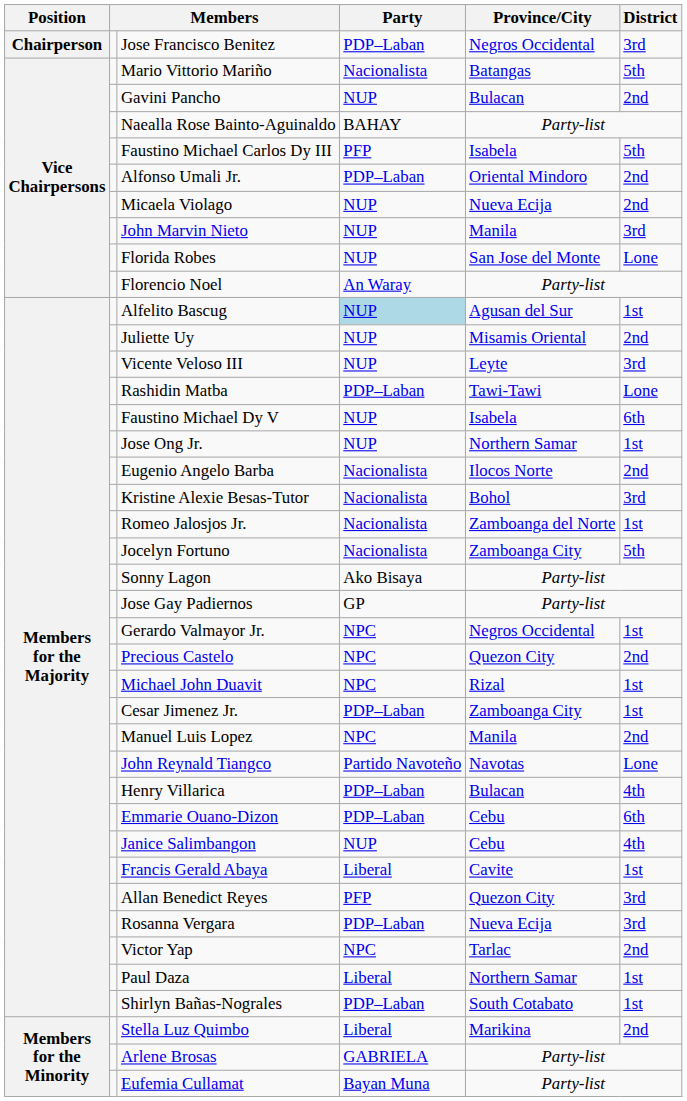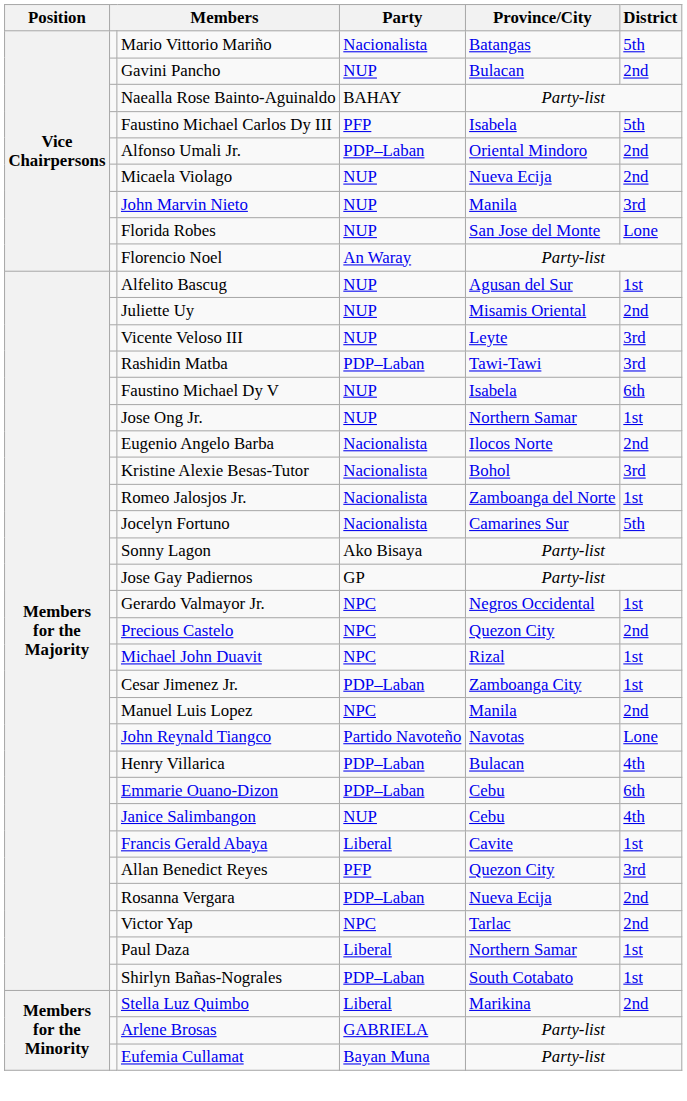 <table class="wikitable" style="font-size: 100%;">
 <tr>
 <th>Position</th>
 <th colspan="2">Members</th>
 <th>Party</th>
 <th>Province/City</th>
 <th>District</th>
-</tr>
-<tr>
-<th>Chairperson</th>
-<td></td>
-<td>Jose Francisco Benitez</td>
-<td><a href='#'>PDP–Laban</a></td>
-<td><a href='#'>Negros Occidental</a></td>
-<td><a href='#'>3rd</a></td>
 </tr>
 <tr>
 <th rowspan="9">Vice<br>Chairpersons</th>
 <td></td>
 <td>Mario Vittorio Mariño</td>
 <td><a href='#'>Nacionalista</a></td>
 <td><a href='#'>Batangas</a></td>
 <td><a href='#'>5th</a></td>
 </tr>
 <tr>
 <td></td>
 <td>Gavini Pancho</td>
 <td><a href='#'>NUP</a></td>
 <td><a href='#'>Bulacan</a></td>
 <td><a href='#'>2nd</a></td>
 </tr>
 <tr>
 <td></td>
 <td>Naealla Rose Bainto-Aguinaldo</td>
 <td>BAHAY</td>
 <td align="center" colspan="2"><em>Party-list</em></td>
 </tr>
 <tr>
 <td></td>
 <td>Faustino Michael Carlos Dy III</td>
 <td><a href='#'>PFP</a></td>
 <td><a href='#'>Isabela</a></td>
 <td><a href='#'>5th</a></td>
 </tr>
 <tr>
 <td></td>
 <td>Alfonso Umali Jr.</td>
 <td><a href='#'>PDP–Laban</a></td>
 <td><a href='#'>Oriental Mindoro</a></td>
 <td><a href='#'>2nd</a></td>
 </tr>
 <tr>
 <td></td>
 <td>Micaela Violago</td>
 <td><a href='#'>NUP</a></td>
 <td><a href='#'>Nueva Ecija</a></td>
 <td><a href='#'>2nd</a></td>
 </tr>
 <tr>
 <td></td>
 <td><a href='#'>John Marvin Nieto</a></td>
 <td><a href='#'>NUP</a></td>
 <td><a href='#'>Manila</a></td>
 <td><a href='#'>3rd</a></td>
 </tr>
 <tr>
 <td></td>
 <td>Florida Robes</td>
 <td><a href='#'>NUP</a></td>
 <td><a href='#'>San Jose del Monte</a></td>
 <td><a href='#'>Lone</a></td>
 </tr>
 <tr>
 <td></td>
 <td>Florencio Noel</td>
 <td><a href='#'>An Waray</a></td>
 <td align="center" colspan="2"><em>Party-list</em></td>
 </tr>
 <tr>
 <th rowspan="27">Members<br>for the<br>Majority</th>
 <td></td>
 <td>Alfelito Bascug</td>
-<td style="background: lightblue;"><a href='#'>NUP</a></td>
+<td><a href='#'>NUP</a></td>
 <td><a href='#'>Agusan del Sur</a></td>
 <td><a href='#'>1st</a></td>
 </tr>
 <tr>
 <td></td>
 <td>Juliette Uy</td>
 <td><a href='#'>NUP</a></td>
 <td><a href='#'>Misamis Oriental</a></td>
 <td><a href='#'>2nd</a></td>
 </tr>
 <tr>
 <td></td>
 <td>Vicente Veloso III</td>
 <td><a href='#'>NUP</a></td>
 <td><a href='#'>Leyte</a></td>
 <td><a href='#'>3rd</a></td>
 </tr>
 <tr>
 <td></td>
 <td>Rashidin Matba</td>
 <td><a href='#'>PDP–Laban</a></td>
 <td><a href='#'>Tawi-Tawi</a></td>
-<td><a href='#'>Lone</a></td>
+<td><a href='#'>3rd</a></td>
 </tr>
 <tr>
 <td></td>
 <td>Faustino Michael Dy V</td>
 <td><a href='#'>NUP</a></td>
 <td><a href='#'>Isabela</a></td>
 <td><a href='#'>6th</a></td>
 </tr>
 <tr>
 <td></td>
 <td>Jose Ong Jr.</td>
 <td><a href='#'>NUP</a></td>
 <td><a href='#'>Northern Samar</a></td>
 <td><a href='#'>1st</a></td>
 </tr>
 <tr>
 <td></td>
 <td>Eugenio Angelo Barba</td>
 <td><a href='#'>Nacionalista</a></td>
 <td><a href='#'>Ilocos Norte</a></td>
 <td><a href='#'>2nd</a></td>
 </tr>
 <tr>
 <td></td>
 <td>Kristine Alexie Besas-Tutor</td>
 <td><a href='#'>Nacionalista</a></td>
 <td><a href='#'>Bohol</a></td>
 <td><a href='#'>3rd</a></td>
 </tr>
 <tr>
 <td></td>
 <td>Romeo Jalosjos Jr.</td>
 <td><a href='#'>Nacionalista</a></td>
 <td><a href='#'>Zamboanga del Norte</a></td>
 <td><a href='#'>1st</a></td>
 </tr>
 <tr>
 <td></td>
 <td>Jocelyn Fortuno</td>
 <td><a href='#'>Nacionalista</a></td>
-<td><a href='#'>Zamboanga City</a></td>
+<td><a href='#'>Camarines Sur</a></td>
 <td><a href='#'>5th</a></td>
 </tr>
 <tr>
 <td></td>
 <td>Sonny Lagon</td>
 <td>Ako Bisaya</td>
 <td align="center" colspan="2"><em>Party-list</em></td>
 </tr>
 <tr>
 <td></td>
 <td>Jose Gay Padiernos</td>
 <td>GP</td>
 <td align="center" colspan="2"><em>Party-list</em></td>
 </tr>
 <tr>
 <td></td>
 <td>Gerardo Valmayor Jr.</td>
 <td><a href='#'>NPC</a></td>
 <td><a href='#'>Negros Occidental</a></td>
 <td><a href='#'>1st</a></td>
 </tr>
 <tr>
 <td></td>
 <td><a href='#'>Precious Castelo</a></td>
 <td><a href='#'>NPC</a></td>
 <td><a href='#'>Quezon City</a></td>
 <td><a href='#'>2nd</a></td>
 </tr>
 <tr>
 <td></td>
 <td><a href='#'>Michael John Duavit</a></td>
 <td><a href='#'>NPC</a></td>
 <td><a href='#'>Rizal</a></td>
 <td><a href='#'>1st</a></td>
 </tr>
 <tr>
 <td></td>
 <td>Cesar Jimenez Jr.</td>
 <td><a href='#'>PDP–Laban</a></td>
 <td><a href='#'>Zamboanga City</a></td>
 <td><a href='#'>1st</a></td>
 </tr>
 <tr>
 <td></td>
 <td>Manuel Luis Lopez</td>
 <td><a href='#'>NPC</a></td>
 <td><a href='#'>Manila</a></td>
 <td><a href='#'>2nd</a></td>
 </tr>
 <tr>
 <td></td>
 <td><a href='#'>John Reynald Tiangco</a></td>
 <td><a href='#'>Partido Navoteño</a></td>
 <td><a href='#'>Navotas</a></td>
 <td><a href='#'>Lone</a></td>
 </tr>
 <tr>
 <td></td>
 <td>Henry Villarica</td>
 <td><a href='#'>PDP–Laban</a></td>
 <td><a href='#'>Bulacan</a></td>
 <td><a href='#'>4th</a></td>
 </tr>
 <tr>
 <td></td>
 <td><a href='#'>Emmarie Ouano-Dizon</a></td>
 <td><a href='#'>PDP–Laban</a></td>
 <td><a href='#'>Cebu</a></td>
 <td><a href='#'>6th</a></td>
 </tr>
 <tr>
 <td></td>
 <td><a href='#'>Janice Salimbangon</a></td>
 <td><a href='#'>NUP</a></td>
 <td><a href='#'>Cebu</a></td>
 <td><a href='#'>4th</a></td>
 </tr>
 <tr>
 <td></td>
 <td><a href='#'>Francis Gerald Abaya</a></td>
 <td><a href='#'>Liberal</a></td>
 <td><a href='#'>Cavite</a></td>
 <td><a href='#'>1st</a></td>
 </tr>
 <tr>
 <td></td>
 <td>Allan Benedict Reyes</td>
 <td><a href='#'>PFP</a></td>
 <td><a href='#'>Quezon City</a></td>
 <td><a href='#'>3rd</a></td>
 </tr>
 <tr>
 <td></td>
 <td>Rosanna Vergara</td>
 <td><a href='#'>PDP–Laban</a></td>
 <td><a href='#'>Nueva Ecija</a></td>
-<td><a href='#'>3rd</a></td>
+<td><a href='#'>2nd</a></td>
 </tr>
 <tr>
 <td></td>
 <td>Victor Yap</td>
 <td><a href='#'>NPC</a></td>
 <td><a href='#'>Tarlac</a></td>
 <td><a href='#'>2nd</a></td>
 </tr>
 <tr>
 <td></td>
 <td>Paul Daza</td>
 <td><a href='#'>Liberal</a></td>
 <td><a href='#'>Northern Samar</a></td>
 <td><a href='#'>1st</a></td>
 </tr>
 <tr>
 <td></td>
 <td>Shirlyn Bañas-Nograles</td>
 <td><a href='#'>PDP–Laban</a></td>
 <td><a href='#'>South Cotabato</a></td>
 <td><a href='#'>1st</a></td>
 </tr>
 <tr>
 <th rowspan="3">Members<br>for the<br>Minority</th>
 <td></td>
 <td><a href='#'>Stella Luz Quimbo</a></td>
 <td><a href='#'>Liberal</a></td>
 <td><a href='#'>Marikina</a></td>
 <td><a href='#'>2nd</a></td>
 </tr>
 <tr>
 <td></td>
 <td><a href='#'>Arlene Brosas</a></td>
 <td><a href='#'>GABRIELA</a></td>
 <td align="center" colspan="2"><em>Party-list</em></td>
 </tr>
 <tr>
 <td></td>
 <td><a href='#'>Eufemia Cullamat</a></td>
 <td><a href='#'>Bayan Muna</a></td>
 <td align="center" colspan="2"><em>Party-list</em></td>
 </tr>
 </table>
